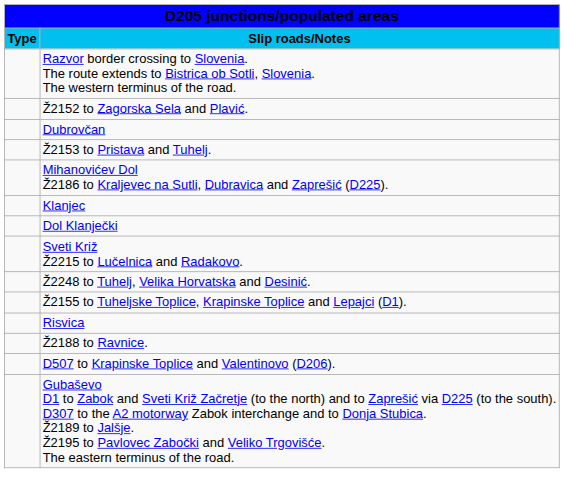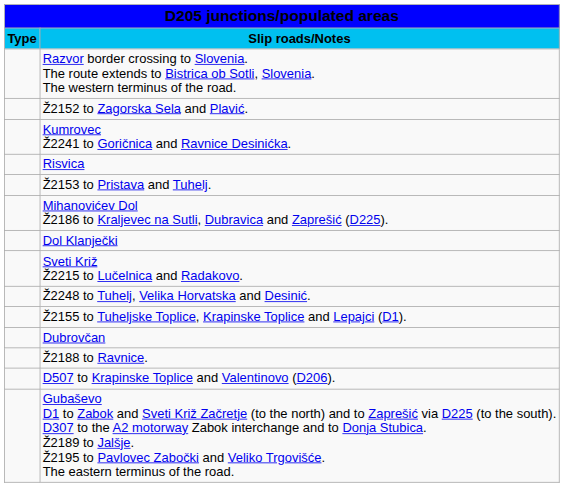 <table class="wikitable">
 <tr>
 <td colspan=2 bgcolor=blue align=center style=margin-top:15><span><big><strong>D205 junctions/populated areas</strong></big></span></td>
 </tr>
 <tr>
 <td align=center bgcolor=00c0f0><strong>Type</strong></td>
 <td align=center bgcolor=00c0f0><strong>Slip roads/Notes</strong></td>
 </tr>
 <tr>
 <td></td>
 <td><a href='#'>Razvor</a> border crossing to <a href='#'>Slovenia</a>.<br>The route extends to <a href='#'>Bistrica ob Sotli</a>, <a href='#'>Slovenia</a>.<br>The western terminus of the road.</td>
 </tr>
 <tr>
 <td></td>
 <td>Ž2152 to <a href='#'>Zagorska Sela</a> and <a href='#'>Plavić</a>.</td>
 </tr>
 <tr>
 <td></td>
-<td><a href='#'>Dubrovčan</a></td>
+<td><a href='#'>Kumrovec</a><br>Ž2241 to <a href='#'>Goričnica</a> and <a href='#'>Ravnice Desinićka</a>.</td>
+</tr>
+<tr>
+<td></td>
+<td><a href='#'>Risvica</a></td>
 </tr>
 <tr>
 <td></td>
 <td>Ž2153 to <a href='#'>Pristava</a> and <a href='#'>Tuhelj</a>.</td>
 </tr>
 <tr>
 <td></td>
 <td><a href='#'>Mihanovićev Dol</a><br>Ž2186 to <a href='#'>Kraljevec na Sutli</a>, <a href='#'>Dubravica</a> and <a href='#'>Zaprešić</a> (<a href='#'>D225</a>).</td>
-</tr>
-<tr>
-<td></td>
-<td><a href='#'>Klanjec</a></td>
 </tr>
 <tr>
 <td></td>
 <td><a href='#'>Dol Klanječki</a></td>
 </tr>
 <tr>
 <td></td>
 <td><a href='#'>Sveti Križ</a><br>Ž2215 to <a href='#'>Lučelnica</a> and <a href='#'>Radakovo</a>.</td>
 </tr>
 <tr>
 <td></td>
 <td>Ž2248 to <a href='#'>Tuhelj</a>, <a href='#'>Velika Horvatska</a> and <a href='#'>Desinić</a>.</td>
 </tr>
 <tr>
 <td></td>
 <td>Ž2155 to <a href='#'>Tuheljske Toplice</a>, <a href='#'>Krapinske Toplice</a> and <a href='#'>Lepajci</a> (<a href='#'>D1</a>).</td>
 </tr>
 <tr>
 <td></td>
-<td><a href='#'>Risvica</a></td>
+<td><a href='#'>Dubrovčan</a></td>
 </tr>
 <tr>
 <td></td>
 <td>Ž2188 to <a href='#'>Ravnice</a>.</td>
 </tr>
 <tr>
 <td></td>
 <td> <a href='#'>D507</a> to <a href='#'>Krapinske Toplice</a> and <a href='#'>Valentinovo</a> (<a href='#'>D206</a>).</td>
 </tr>
 <tr>
 <td></td>
 <td><a href='#'>Gubaševo</a><br> <a href='#'>D1</a> to <a href='#'>Zabok</a> and <a href='#'>Sveti Križ Začretje</a> (to the north) and to <a href='#'>Zaprešić</a> via <a href='#'>D225</a> (to the south).<br> <a href='#'>D307</a> to the <a href='#'>A2 motorway</a> Zabok interchange and to <a href='#'>Donja Stubica</a>.<br>Ž2189 to <a href='#'>Jalšje</a>.<br>Ž2195 to <a href='#'>Pavlovec Zabočki</a> and <a href='#'>Veliko Trgovišće</a>.<br>The eastern terminus of the road.</td>
 </tr>
 </table>
